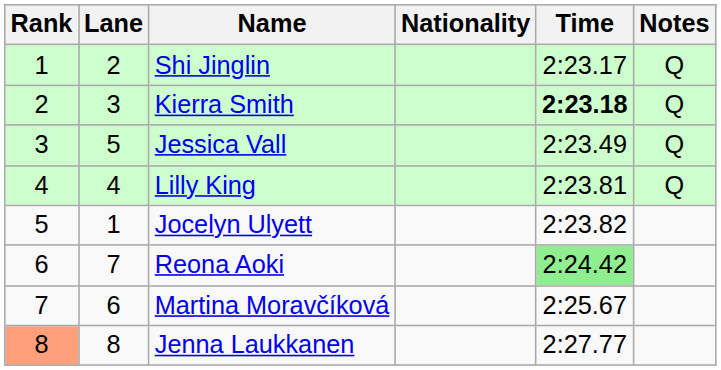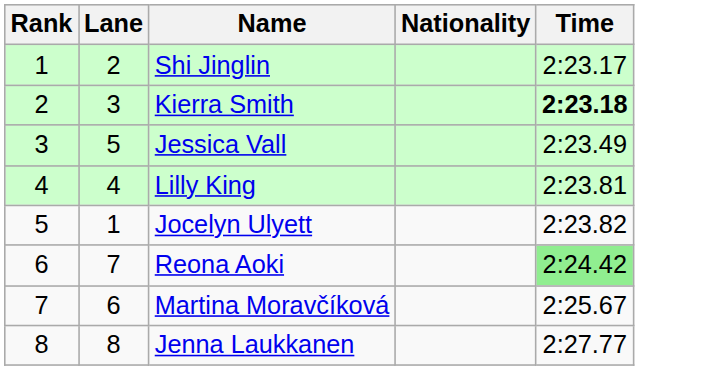 <table class="wikitable sortable" style="text-align:center">
 <tr>
 <th>Rank</th>
 <th>Lane</th>
 <th>Name</th>
 <th>Nationality</th>
 <th>Time</th>
-<th>Notes</th>
 </tr>
 <tr bgcolor=ccffcc>
 <td>1</td>
 <td>2</td>
 <td align=left><a href='#'>Shi Jinglin</a></td>
 <td align=left></td>
 <td>2:23.17</td>
-<td>Q</td>
 </tr>
 <tr bgcolor=ccffcc>
 <td>2</td>
 <td>3</td>
 <td align=left><a href='#'>Kierra Smith</a></td>
 <td align=left></td>
 <td><strong>2:23.18</strong></td>
-<td>Q</td>
 </tr>
 <tr bgcolor=ccffcc>
 <td>3</td>
 <td>5</td>
 <td align=left><a href='#'>Jessica Vall</a></td>
 <td align=left></td>
 <td>2:23.49</td>
-<td>Q</td>
 </tr>
 <tr bgcolor=ccffcc>
 <td>4</td>
 <td>4</td>
 <td align=left><a href='#'>Lilly King</a></td>
 <td align=left></td>
 <td>2:23.81</td>
-<td>Q</td>
 </tr>
 <tr>
 <td>5</td>
 <td>1</td>
 <td align=left><a href='#'>Jocelyn Ulyett</a></td>
 <td align=left></td>
 <td>2:23.82</td>
-<td></td>
 </tr>
 <tr>
 <td>6</td>
 <td>7</td>
 <td align=left><a href='#'>Reona Aoki</a></td>
 <td align=left></td>
 <td style="background: lightgreen;">2:24.42</td>
-<td></td>
 </tr>
 <tr>
 <td>7</td>
 <td>6</td>
 <td align=left><a href='#'>Martina Moravčíková</a></td>
 <td align=left></td>
 <td>2:25.67</td>
-<td></td>
 </tr>
 <tr>
-<td style="background: lightsalmon;">8</td>
+<td>8</td>
 <td>8</td>
 <td align=left><a href='#'>Jenna Laukkanen</a></td>
 <td align=left></td>
 <td>2:27.77</td>
-<td></td>
 </tr>
 </table>
